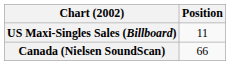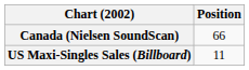 <table class="wikitable plainrowheaders" style="text-align:center">
 <tr>
 <th scope="col">Chart (2002)</th>
 <th scope="col">Position</th>
 </tr>
 <tr>
+<th scope="row">Canada (Nielsen SoundScan)</th>
+<td>66</td>
+</tr>
+<tr>
 <th scope="row">US Maxi-Singles Sales (<em>Billboard</em>)</th>
 <td>11</td>
 </tr>
-<tr>
-<th scope="row">Canada (Nielsen SoundScan)</th>
-<td>66</td>
-</tr>
 </table>
